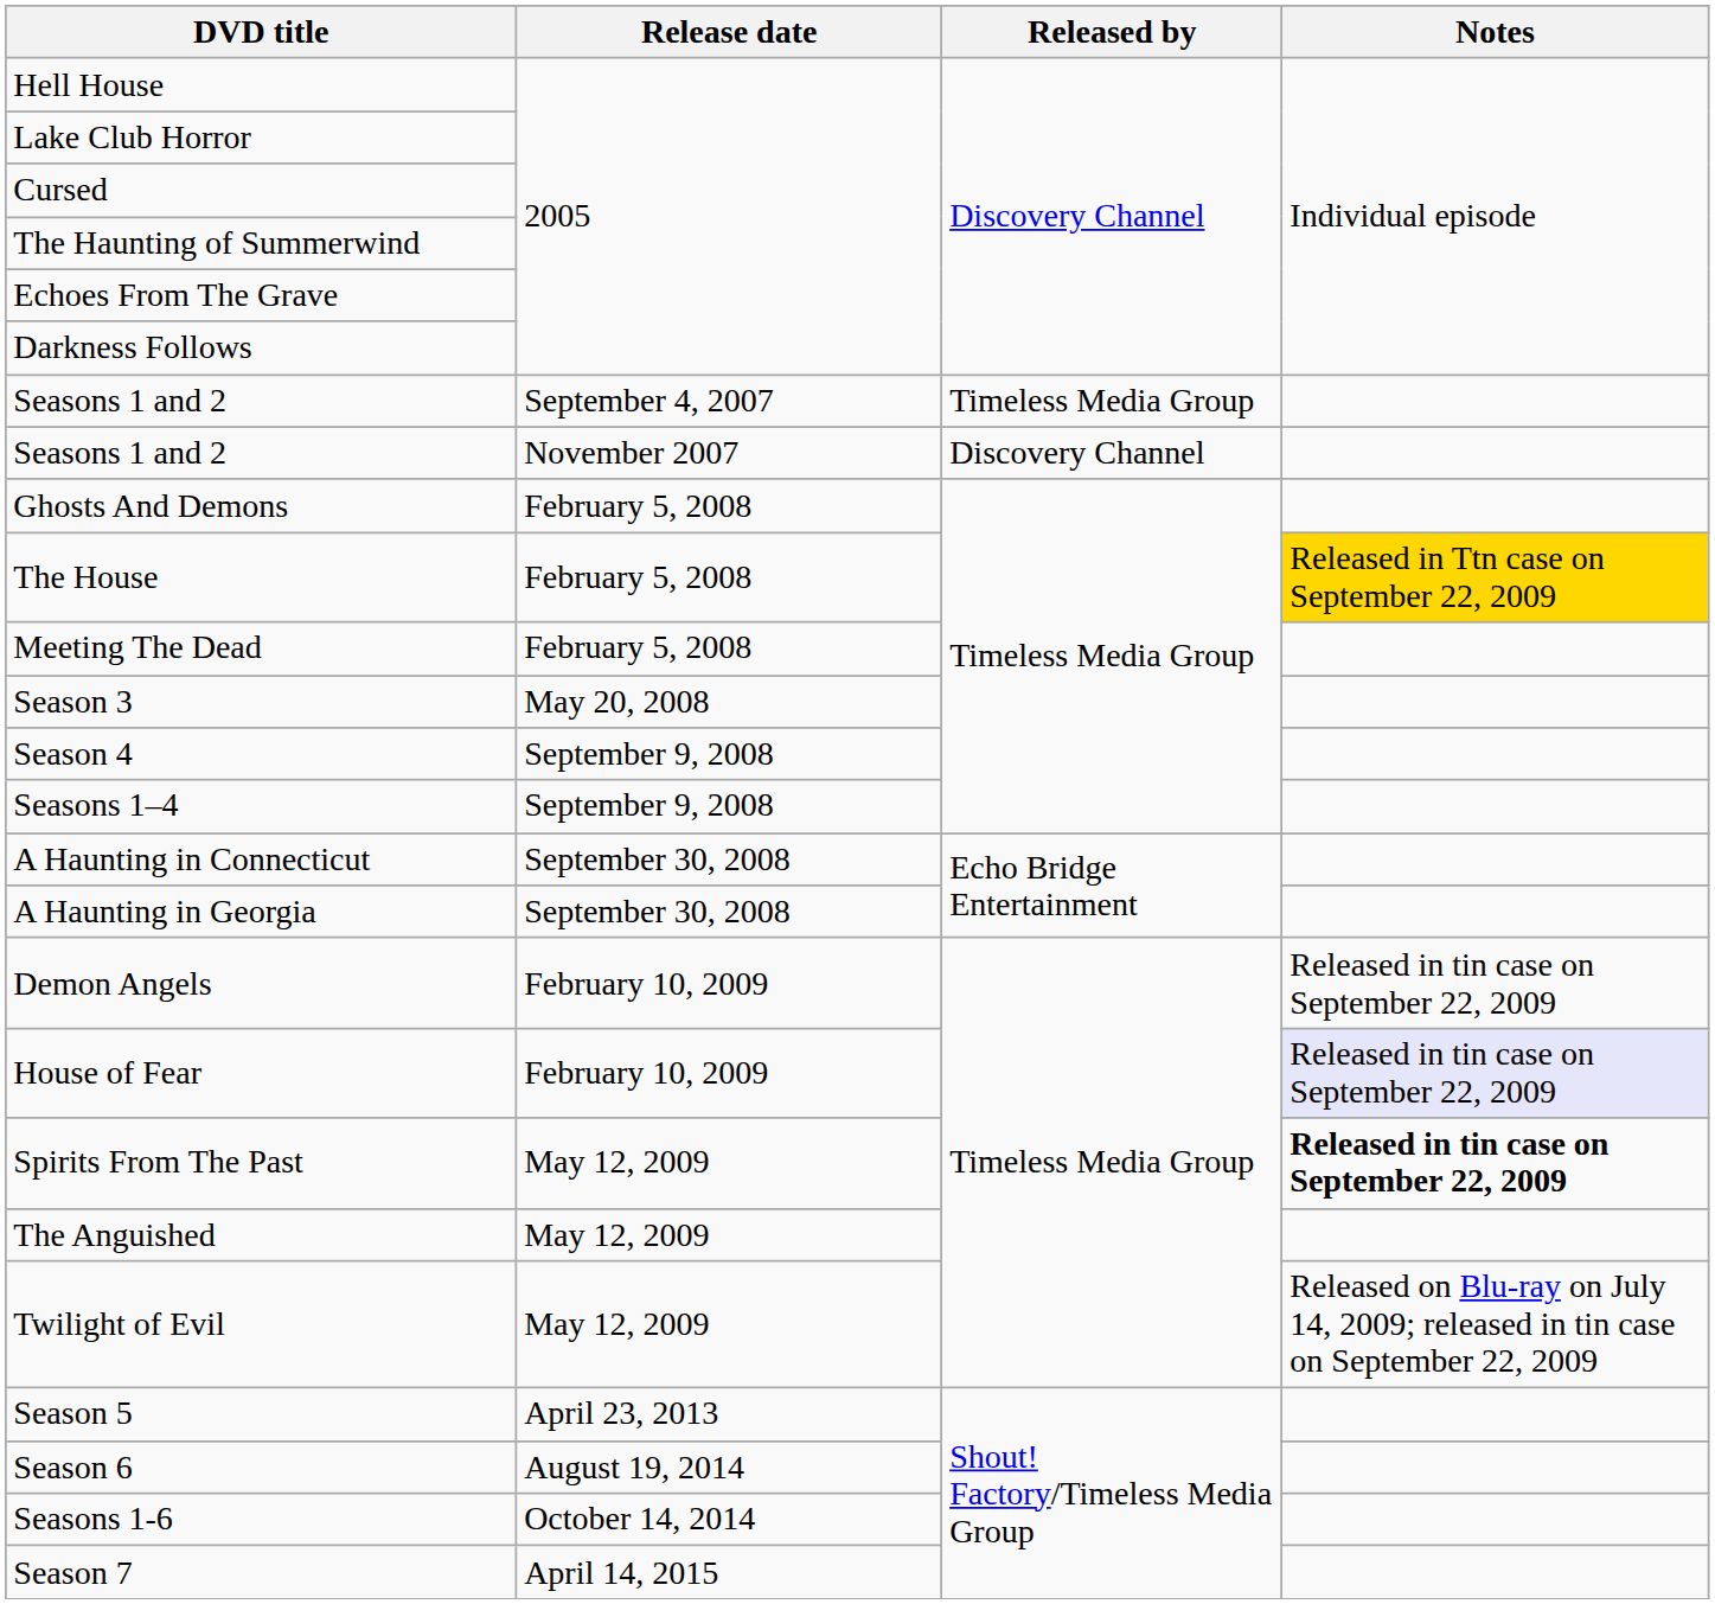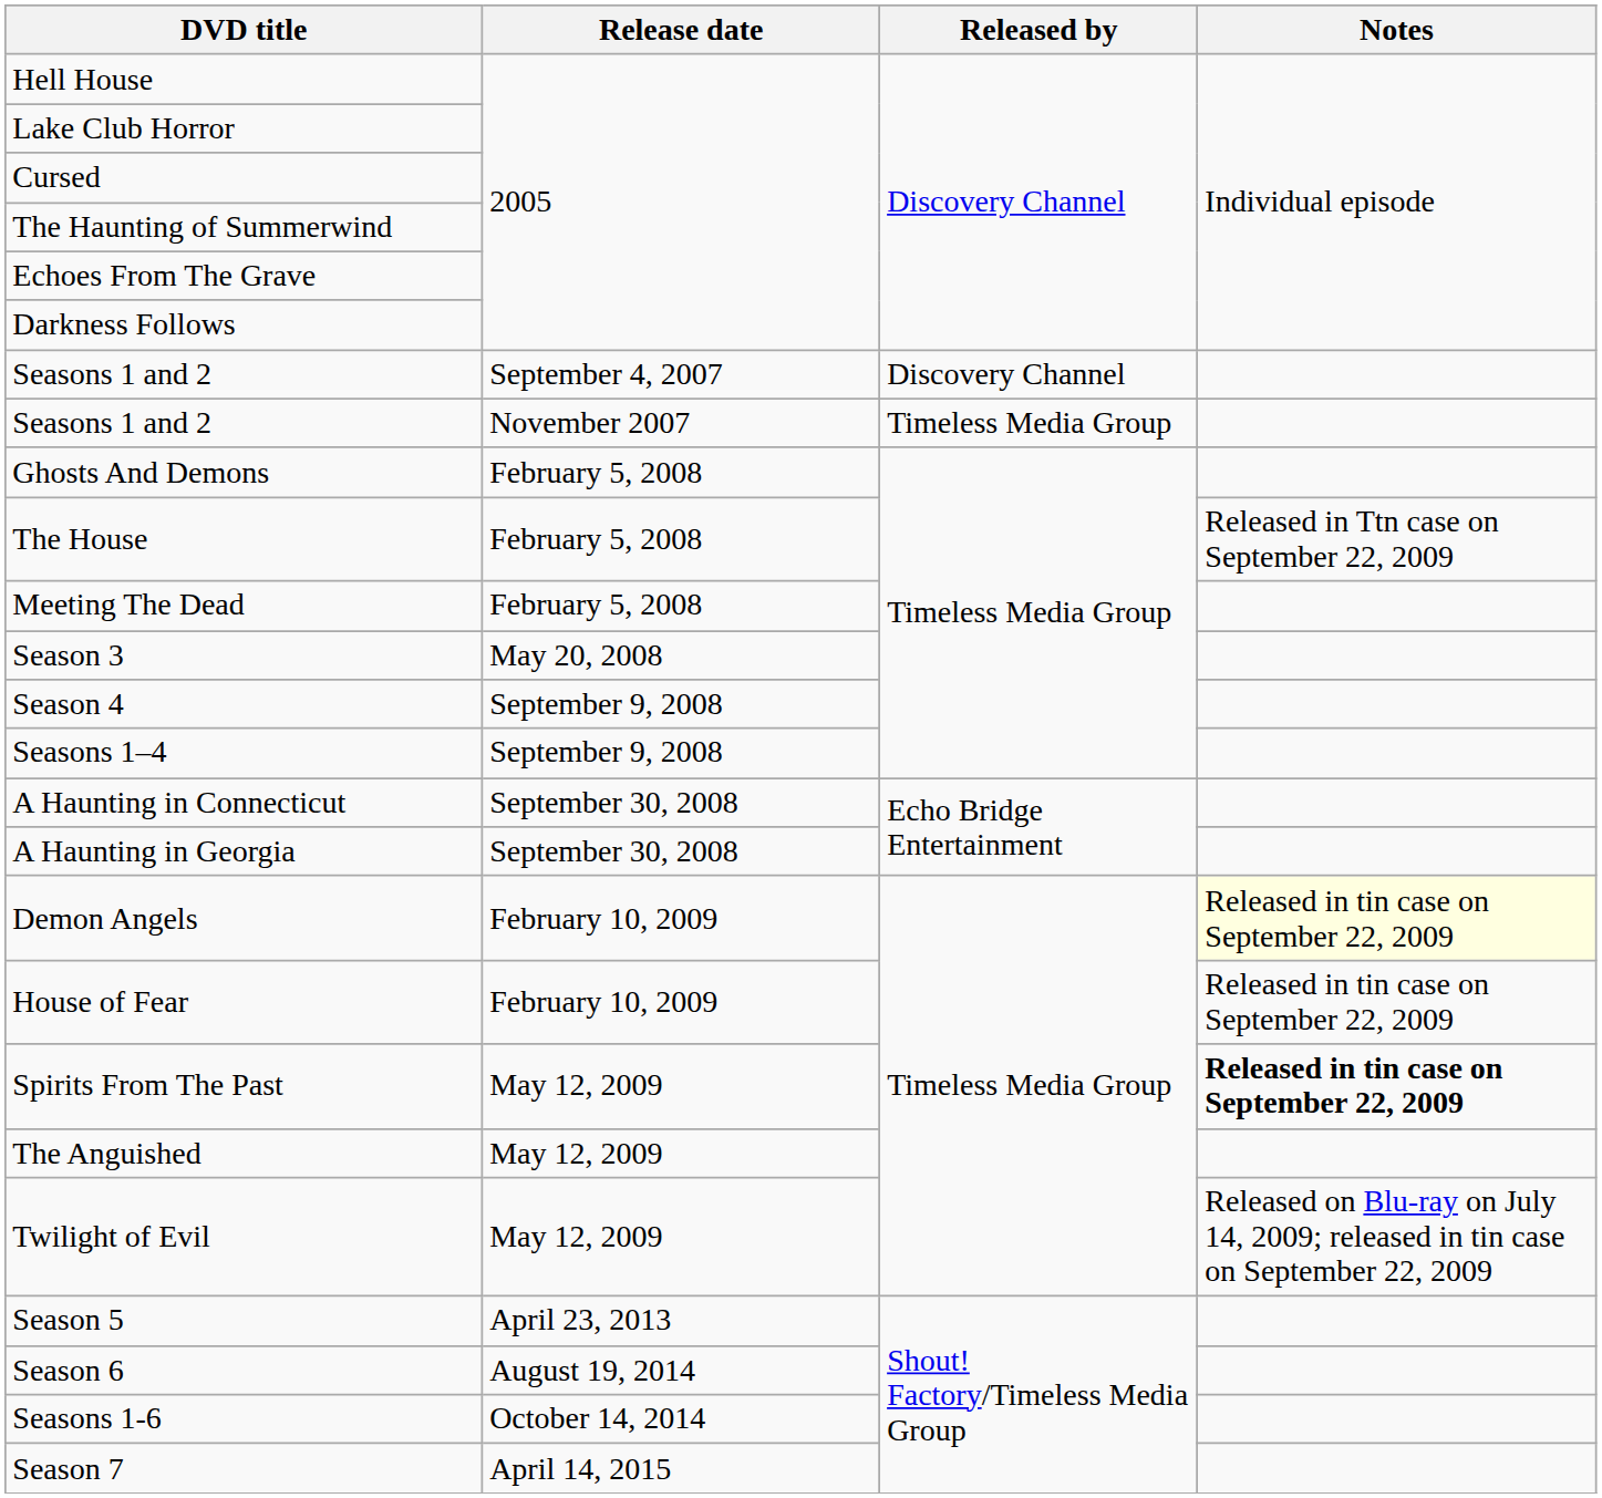 <table class="wikitable" width="65%">
 <tr>
 <th width="30%">DVD title</th>
 <th width="25%">Release date</th>
 <th width="20%">Released by</th>
 <th width="30%">Notes</th>
 </tr>
 <tr>
 <td>Hell House</td>
 <td rowspan=6>2005</td>
 <td rowspan=6><a href='#'>Discovery Channel</a></td>
 <td rowspan=6>Individual episode</td>
 </tr>
 <tr>
 <td>Lake Club Horror</td>
 </tr>
 <tr>
 <td>Cursed</td>
 </tr>
 <tr>
 <td>The Haunting of Summerwind</td>
 </tr>
 <tr>
 <td>Echoes From The Grave</td>
 </tr>
 <tr>
 <td>Darkness Follows</td>
 </tr>
 <tr>
 <td>Seasons 1 and 2</td>
 <td>September 4, 2007</td>
-<td>Timeless Media Group</td>
+<td>Discovery Channel</td>
 <td></td>
 </tr>
 <tr>
 <td>Seasons 1 and 2</td>
 <td>November 2007</td>
-<td>Discovery Channel</td>
+<td>Timeless Media Group</td>
 <td></td>
 </tr>
 <tr>
 <td>Ghosts And Demons</td>
 <td>February 5, 2008</td>
 <td rowspan=6>Timeless Media Group</td>
 <td></td>
 </tr>
 <tr>
 <td>The House</td>
 <td>February 5, 2008</td>
-<td style="background: gold;">Released in Ttn case on September 22, 2009</td>
+<td>Released in Ttn case on September 22, 2009</td>
 </tr>
 <tr>
 <td>Meeting The Dead</td>
 <td>February 5, 2008</td>
 <td></td>
 </tr>
 <tr>
 <td>Season 3</td>
 <td>May 20, 2008</td>
 <td></td>
 </tr>
 <tr>
 <td>Season 4</td>
 <td>September 9, 2008</td>
 <td></td>
 </tr>
 <tr>
 <td>Seasons 1–4</td>
 <td>September 9, 2008</td>
 <td></td>
 </tr>
 <tr>
 <td>A Haunting in Connecticut</td>
 <td>September 30, 2008</td>
 <td rowspan=2>Echo Bridge Entertainment</td>
 <td></td>
 </tr>
 <tr>
 <td>A Haunting in Georgia</td>
 <td>September 30, 2008</td>
 <td></td>
 </tr>
 <tr>
 <td>Demon Angels</td>
 <td>February 10, 2009</td>
 <td rowspan=5>Timeless Media Group</td>
-<td>Released in tin case on September 22, 2009</td>
+<td style="background: lightyellow;">Released in tin case on September 22, 2009</td>
 </tr>
 <tr>
 <td>House of Fear</td>
 <td>February 10, 2009</td>
-<td style="background: lavender;">Released in tin case on September 22, 2009</td>
+<td>Released in tin case on September 22, 2009</td>
 </tr>
 <tr>
 <td>Spirits From The Past</td>
 <td>May 12, 2009</td>
 <td><strong>Released in tin case on September 22, 2009</strong></td>
 </tr>
 <tr>
 <td>The Anguished</td>
 <td>May 12, 2009</td>
 <td></td>
 </tr>
 <tr>
 <td>Twilight of Evil</td>
 <td>May 12, 2009</td>
 <td>Released on <a href='#'>Blu-ray</a> on July 14, 2009; released in tin case on September 22, 2009</td>
 </tr>
 <tr>
 <td>Season 5</td>
 <td>April 23, 2013</td>
 <td rowspan=4><a href='#'>Shout! Factory</a>/Timeless Media Group</td>
 <td></td>
 </tr>
 <tr>
 <td>Season 6</td>
 <td>August 19, 2014</td>
 <td></td>
 </tr>
 <tr>
 <td>Seasons 1-6</td>
 <td>October 14, 2014</td>
 <td></td>
 </tr>
 <tr>
 <td>Season 7</td>
 <td>April 14, 2015</td>
 <td></td>
 </tr>
 <tr>
 </tr>
 </table>
